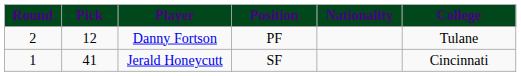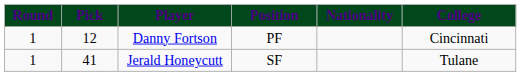 <table class="wikitable sortable sortable">
 <tr>
 <th style="background:#00471B; color:#4B0082" width="10%">Round</th>
 <th style="background:#00471B; color:#4B0082" width="10%">Pick</th>
 <th style="background:#00471B; color:#4B0082" width="20%">Player</th>
 <th style="background:#00471B; color:#4B0082" width="15%">Position</th>
 <th style="background:#00471B; color:#4B0082" width="15%">Nationality</th>
 <th style="background:#00471B; color:#4B0082" width="20%">College</th>
 </tr>
 <tr style="text-align: center">
-<td>2</td>
+<td>1</td>
 <td>12</td>
 <td><a href='#'>Danny Fortson</a></td>
 <td>PF</td>
 <td></td>
-<td>Tulane</td>
+<td>Cincinnati</td>
 </tr>
 <tr style="text-align: center">
 <td>1</td>
 <td>41</td>
 <td><a href='#'>Jerald Honeycutt</a></td>
 <td>SF</td>
 <td></td>
-<td>Cincinnati</td>
+<td>Tulane</td>
 </tr>
 </table>
